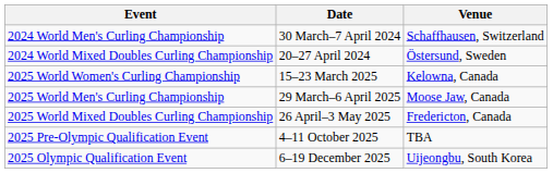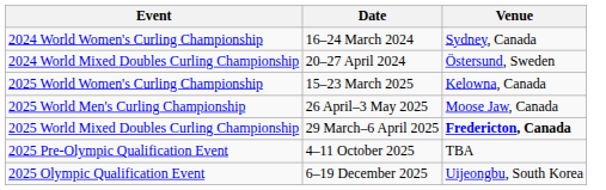 <table class="wikitable">
 <tr>
 <th>Event</th>
 <th>Date</th>
 <th>Venue</th>
 </tr>
 <tr>
-<td><a href='#'>2024 World Men's Curling Championship</a></td>
-<td>30 March–7 April 2024</td>
-<td> <a href='#'>Schaffhausen</a>, Switzerland</td>
+<td><a href='#'>2024 World Women's Curling Championship</a></td>
+<td>16–24 March 2024</td>
+<td> <a href='#'>Sydney</a>, Canada</td>
 </tr>
 <tr>
 <td><a href='#'>2024 World Mixed Doubles Curling Championship</a></td>
 <td>20–27 April 2024</td>
 <td> <a href='#'>Östersund</a>, Sweden</td>
 </tr>
 <tr>
 <td><a href='#'>2025 World Women's Curling Championship</a></td>
 <td>15–23 March 2025</td>
 <td> <a href='#'>Kelowna</a>, Canada</td>
 </tr>
 <tr>
 <td><a href='#'>2025 World Men's Curling Championship</a></td>
-<td>29 March–6 April 2025</td>
+<td>26 April–3 May 2025</td>
 <td> <a href='#'>Moose Jaw</a>, Canada</td>
 </tr>
 <tr>
 <td><a href='#'>2025 World Mixed Doubles Curling Championship</a></td>
-<td>26 April–3 May 2025</td>
-<td> <a href='#'>Fredericton</a>, Canada</td>
+<td>29 March–6 April 2025</td>
+<td><strong> <a href='#'>Fredericton</a>, Canada</strong></td>
 </tr>
 <tr>
 <td><a href='#'>2025 Pre-Olympic Qualification Event</a></td>
 <td>4–11 October 2025</td>
 <td>TBA</td>
 </tr>
 <tr>
 <td><a href='#'>2025 Olympic Qualification Event</a></td>
 <td>6–19 December 2025</td>
 <td> <a href='#'>Uijeongbu</a>, South Korea</td>
 </tr>
 </table>
